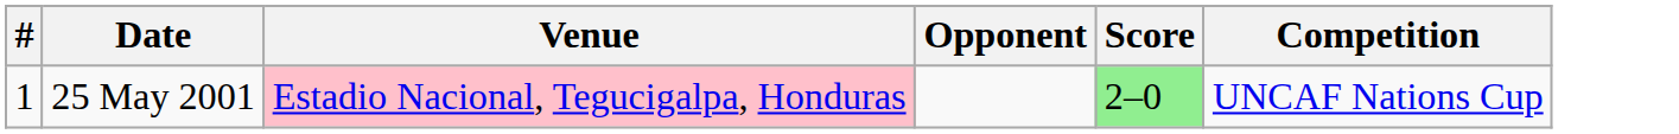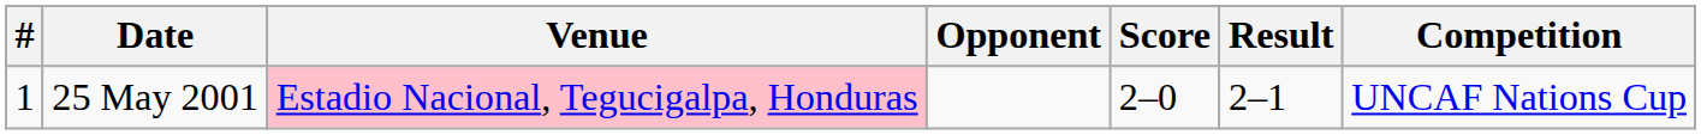 <table class="wikitable">
 <tr>
 <th>#</th>
 <th>Date</th>
 <th>Venue</th>
 <th>Opponent</th>
 <th>Score</th>
+<th>Result</th>
 <th>Competition</th>
 </tr>
 <tr>
 <td>1</td>
 <td>25 May 2001</td>
 <td style="background: pink;"><a href='#'>Estadio Nacional</a>, <a href='#'>Tegucigalpa</a>, <a href='#'>Honduras</a></td>
 <td></td>
-<td style="background: lightgreen;">2–0</td>
+<td>2–0</td>
+<td>2–1</td>
 <td><a href='#'>UNCAF Nations Cup</a></td>
 </tr>
 </table>
